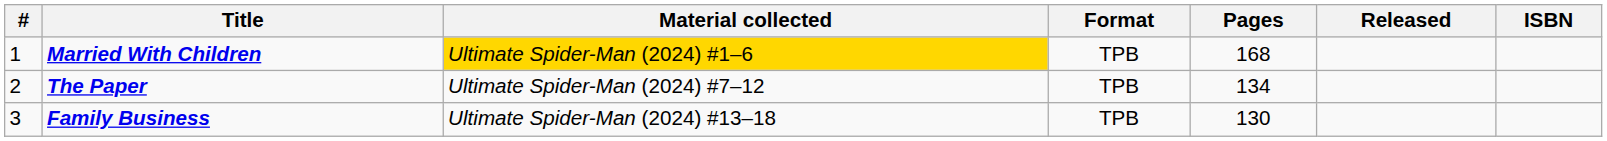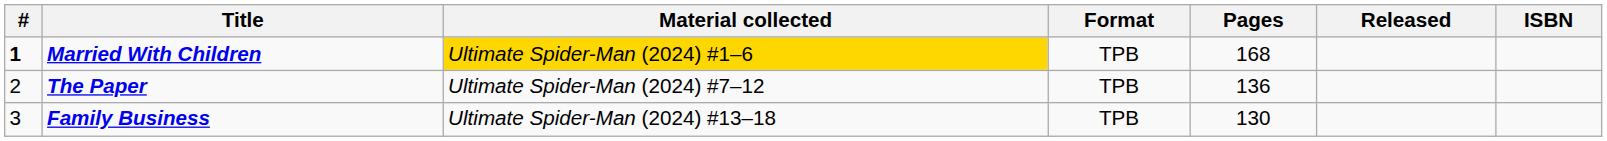 <table class="wikitable sortable" width=98%>
 <tr>
 <th class="unsortable">#</th>
 <th class="unsortable">Title</th>
 <th>Material collected</th>
 <th class="unsortable">Format</th>
 <th>Pages</th>
 <th>Released</th>
 <th class="unsortable">ISBN</th>
 </tr>
 <tr>
-<td>1</td>
+<td><strong>1</strong></td>
 <td><strong><em><a href='#'>Married With Children</a></em></strong></td>
 <td style="background: gold;"><em>Ultimate Spider-Man</em> (2024) #1–6</td>
 <td style="text-align: center;">TPB</td>
 <td style="text-align: center;">168</td>
 <td></td>
 <td></td>
 </tr>
 <tr>
 <td>2</td>
 <td><strong><em><a href='#'>The Paper</a></em></strong></td>
 <td><em>Ultimate Spider-Man</em> (2024) #7–12</td>
 <td style="text-align: center;">TPB</td>
-<td style="text-align: center;">134</td>
+<td style="text-align: center;">136</td>
 <td></td>
 <td></td>
 </tr>
 <tr>
 <td>3</td>
 <td><strong><em><a href='#'>Family Business</a></em></strong></td>
 <td><em>Ultimate Spider-Man</em> (2024) #13–18</td>
 <td style="text-align: center;">TPB</td>
 <td style="text-align: center;">130</td>
 <td></td>
 <td></td>
 </tr>
 </table>
